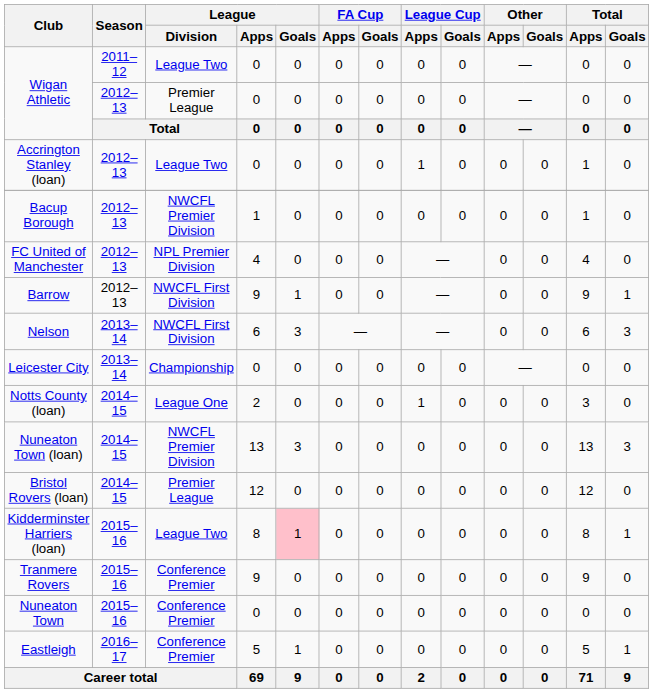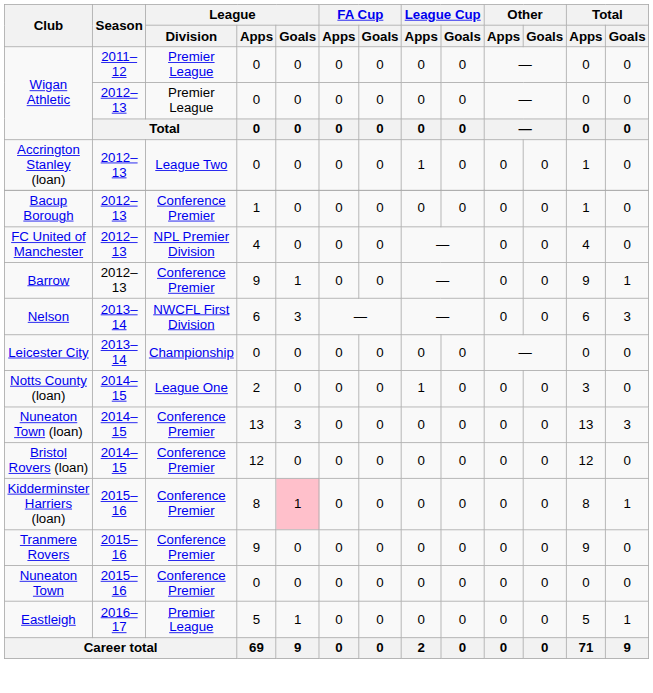 <table class="wikitable" style="text-align: center;">
 <tr>
 <th rowspan="2">Club</th>
 <th rowspan="2">Season</th>
 <th colspan="3">League</th>
 <th colspan="2"><a href='#'>FA Cup</a></th>
 <th colspan="2"><a href='#'>League Cup</a></th>
 <th colspan="2">Other</th>
 <th colspan="2">Total</th>
 </tr>
 <tr>
 <th>Division</th>
 <th>Apps</th>
 <th>Goals</th>
 <th>Apps</th>
 <th>Goals</th>
 <th>Apps</th>
 <th>Goals</th>
 <th>Apps</th>
 <th>Goals</th>
 <th>Apps</th>
 <th>Goals</th>
 </tr>
 <tr>
 <td rowspan="3"><a href='#'>Wigan Athletic</a></td>
 <td><a href='#'>2011–12</a></td>
-<td><a href='#'>League Two</a></td>
+<td><a href='#'>Premier League</a></td>
 <td>0</td>
 <td>0</td>
 <td>0</td>
 <td>0</td>
 <td>0</td>
 <td>0</td>
 <td colspan="2">—</td>
 <td>0</td>
 <td>0</td>
 </tr>
 <tr>
 <td><a href='#'>2012–13</a></td>
 <td>Premier League</td>
 <td>0</td>
 <td>0</td>
 <td>0</td>
 <td>0</td>
 <td>0</td>
 <td>0</td>
 <td colspan="2">—</td>
 <td>0</td>
 <td>0</td>
 </tr>
 <tr>
 <th colspan="2">Total</th>
 <th>0</th>
 <th>0</th>
 <th>0</th>
 <th>0</th>
 <th>0</th>
 <th>0</th>
 <th colspan="2">—</th>
 <th>0</th>
 <th>0</th>
 </tr>
 <tr>
 <td rowspan="1"><a href='#'>Accrington Stanley</a> (loan)</td>
 <td><a href='#'>2012–13</a></td>
 <td><a href='#'>League Two</a></td>
 <td>0</td>
 <td>0</td>
 <td>0</td>
 <td>0</td>
 <td>1</td>
 <td>0</td>
 <td>0</td>
 <td>0</td>
 <td>1</td>
 <td>0</td>
 </tr>
 <tr>
 </tr>
 <tr>
 <td rowspan="1"><a href='#'>Bacup Borough</a></td>
 <td><a href='#'>2012–13</a></td>
-<td><a href='#'>NWCFL Premier Division</a></td>
+<td><a href='#'>Conference Premier</a></td>
 <td>1</td>
 <td>0</td>
 <td>0</td>
 <td>0</td>
 <td>0</td>
 <td>0</td>
 <td>0</td>
 <td>0</td>
 <td>1</td>
 <td>0</td>
 </tr>
 <tr>
 <td rowspan="1"><a href='#'>FC United of Manchester</a></td>
 <td><a href='#'>2012–13</a></td>
 <td><a href='#'>NPL Premier Division</a></td>
 <td>4</td>
 <td>0</td>
 <td>0</td>
 <td>0</td>
 <td colspan="2">—</td>
 <td>0</td>
 <td>0</td>
 <td>4</td>
 <td>0</td>
 </tr>
 <tr>
 <td rowspan="1"><a href='#'>Barrow</a></td>
 <td>2012–13</td>
-<td><a href='#'>NWCFL First Division</a></td>
+<td><a href='#'>Conference Premier</a></td>
 <td>9</td>
 <td>1</td>
 <td>0</td>
 <td>0</td>
 <td colspan="2">—</td>
 <td>0</td>
 <td>0</td>
 <td>9</td>
 <td>1</td>
 </tr>
 <tr>
 <td rowspan="1"><a href='#'>Nelson</a></td>
 <td><a href='#'>2013–14</a></td>
 <td><a href='#'>NWCFL First Division</a></td>
 <td>6</td>
 <td>3</td>
 <td colspan="2">—</td>
 <td colspan="2">—</td>
 <td>0</td>
 <td>0</td>
 <td>6</td>
 <td>3</td>
 </tr>
 <tr>
 <td rowspan="1"><a href='#'>Leicester City</a></td>
 <td><a href='#'>2013–14</a></td>
 <td><a href='#'>Championship</a></td>
 <td>0</td>
 <td>0</td>
 <td>0</td>
 <td>0</td>
 <td>0</td>
 <td>0</td>
 <td colspan="2">—</td>
 <td>0</td>
 <td>0</td>
 </tr>
 <tr>
 <td rowspan="1"><a href='#'>Notts County</a> (loan)</td>
 <td><a href='#'>2014–15</a></td>
 <td><a href='#'>League One</a></td>
 <td>2</td>
 <td>0</td>
 <td>0</td>
 <td>0</td>
 <td>1</td>
 <td>0</td>
 <td>0</td>
 <td>0</td>
 <td>3</td>
 <td>0</td>
 </tr>
 <tr>
 <td rowspan="1"><a href='#'>Nuneaton Town</a> (loan)</td>
 <td><a href='#'>2014–15</a></td>
-<td><a href='#'>NWCFL Premier Division</a></td>
+<td><a href='#'>Conference Premier</a></td>
 <td>13</td>
 <td>3</td>
 <td>0</td>
 <td>0</td>
 <td>0</td>
 <td>0</td>
 <td>0</td>
 <td>0</td>
 <td>13</td>
 <td>3</td>
 </tr>
 <tr>
 <td rowspan="1"><a href='#'>Bristol Rovers</a> (loan)</td>
 <td><a href='#'>2014–15</a></td>
-<td><a href='#'>Premier League</a></td>
+<td><a href='#'>Conference Premier</a></td>
 <td>12</td>
 <td>0</td>
 <td>0</td>
 <td>0</td>
 <td>0</td>
 <td>0</td>
 <td>0</td>
 <td>0</td>
 <td>12</td>
 <td>0</td>
 </tr>
 <tr>
 <td rowspan="1"><a href='#'>Kidderminster Harriers</a> (loan)</td>
 <td><a href='#'>2015–16</a></td>
-<td><a href='#'>League Two</a></td>
+<td><a href='#'>Conference Premier</a></td>
 <td>8</td>
 <td style="background: pink;">1</td>
 <td>0</td>
 <td>0</td>
 <td>0</td>
 <td>0</td>
 <td>0</td>
 <td>0</td>
 <td>8</td>
 <td>1</td>
 </tr>
 <tr>
 <td rowspan="1"><a href='#'>Tranmere Rovers</a></td>
 <td><a href='#'>2015–16</a></td>
 <td><a href='#'>Conference Premier</a></td>
 <td>9</td>
 <td>0</td>
 <td>0</td>
 <td>0</td>
 <td>0</td>
 <td>0</td>
 <td>0</td>
 <td>0</td>
 <td>9</td>
 <td>0</td>
 </tr>
 <tr>
 <td rowspan="1"><a href='#'>Nuneaton Town</a></td>
 <td><a href='#'>2015–16</a></td>
 <td><a href='#'>Conference Premier</a></td>
 <td>0</td>
 <td>0</td>
 <td>0</td>
 <td>0</td>
 <td>0</td>
 <td>0</td>
 <td>0</td>
 <td>0</td>
 <td>0</td>
 <td>0</td>
 </tr>
 <tr>
 <td rowspan="1"><a href='#'>Eastleigh</a></td>
 <td><a href='#'>2016–17</a></td>
-<td><a href='#'>Conference Premier</a></td>
+<td><a href='#'>Premier League</a></td>
 <td>5</td>
 <td>1</td>
 <td>0</td>
 <td>0</td>
 <td>0</td>
 <td>0</td>
 <td>0</td>
 <td>0</td>
 <td>5</td>
 <td>1</td>
 </tr>
 <tr>
 <th colspan="3">Career total</th>
 <th>69</th>
 <th>9</th>
 <th>0</th>
 <th>0</th>
 <th>2</th>
 <th>0</th>
 <th>0</th>
 <th>0</th>
 <th>71</th>
 <th>9</th>
 </tr>
 </table>
